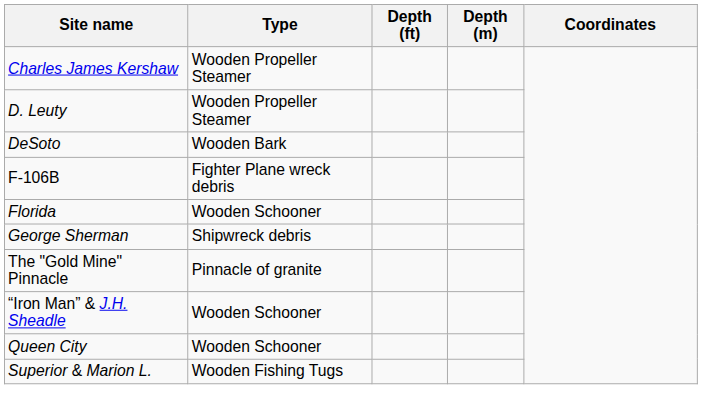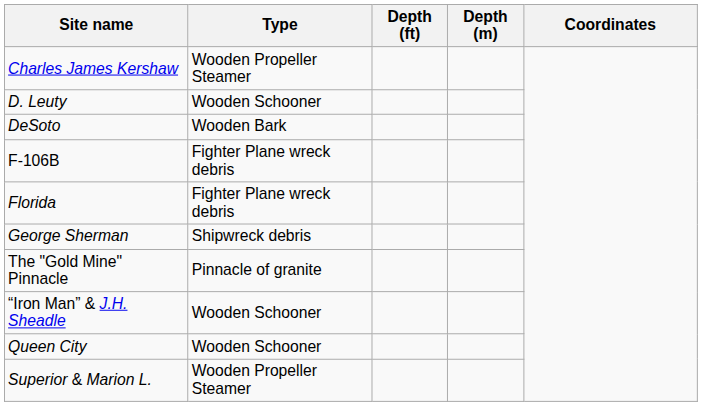 <table class="wikitable">
 <tr>
 <th scope="col" width="180">Site name</th>
 <th scope="col" width="180">Type</th>
 <th scope="col" width="70">Depth (ft)</th>
 <th scope="col" width="70">Depth (m)</th>
 <th scope="col" width="170">Coordinates</th>
 </tr>
 <tr>
 <td><em><a href='#'>Charles James Kershaw</a></em></td>
 <td>Wooden Propeller Steamer</td>
 <td></td>
 <td></td>
 </tr>
 <tr>
 <td><em>D. Leuty</em></td>
-<td>Wooden Propeller Steamer</td>
+<td>Wooden Schooner</td>
 <td></td>
 <td></td>
 </tr>
 <tr>
 <td><em>DeSoto</em></td>
 <td>Wooden Bark</td>
 <td></td>
 <td></td>
 </tr>
 <tr>
 <td>F-106B</td>
 <td>Fighter Plane wreck debris</td>
 <td></td>
 <td></td>
 </tr>
 <tr>
 <td><em>Florida</em></td>
-<td>Wooden Schooner</td>
+<td>Fighter Plane wreck debris</td>
 <td></td>
 <td></td>
 </tr>
 <tr>
 <td><em>George Sherman</em></td>
 <td>Shipwreck debris</td>
 <td></td>
 <td></td>
 </tr>
 <tr>
 <td>The "Gold Mine" Pinnacle</td>
 <td>Pinnacle of granite</td>
 <td></td>
 <td></td>
 </tr>
 <tr>
 <td>“Iron Man” & <a href='#'><em>J.H. Sheadle</em></a></td>
 <td>Wooden Schooner</td>
 <td></td>
 <td></td>
 </tr>
 <tr>
 <td><em>Queen City</em></td>
 <td>Wooden Schooner</td>
 <td></td>
 <td></td>
 </tr>
 <tr>
 <td><em>Superior</em> & <em>Marion L.</em></td>
-<td>Wooden Fishing Tugs</td>
+<td>Wooden Propeller Steamer</td>
 <td></td>
 <td></td>
 </tr>
 </table>
